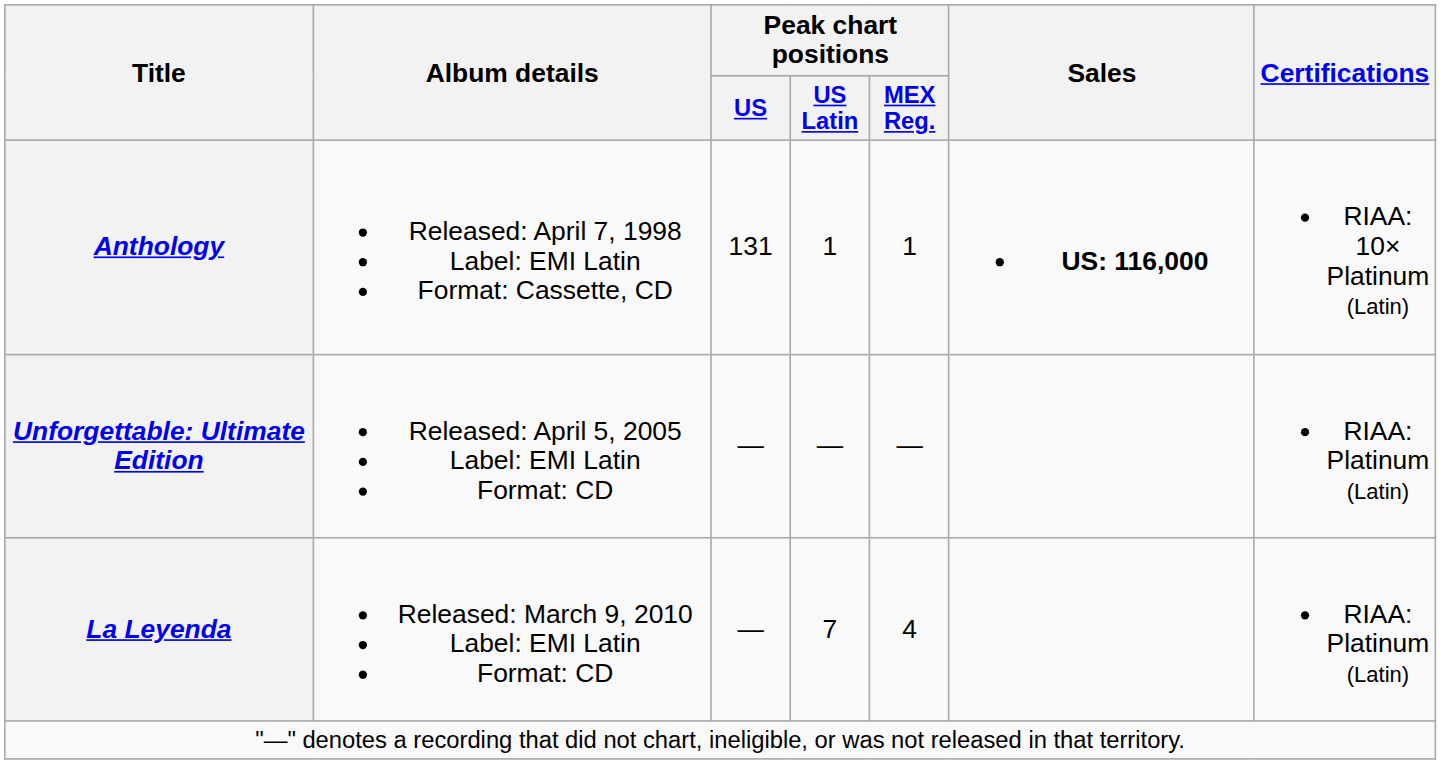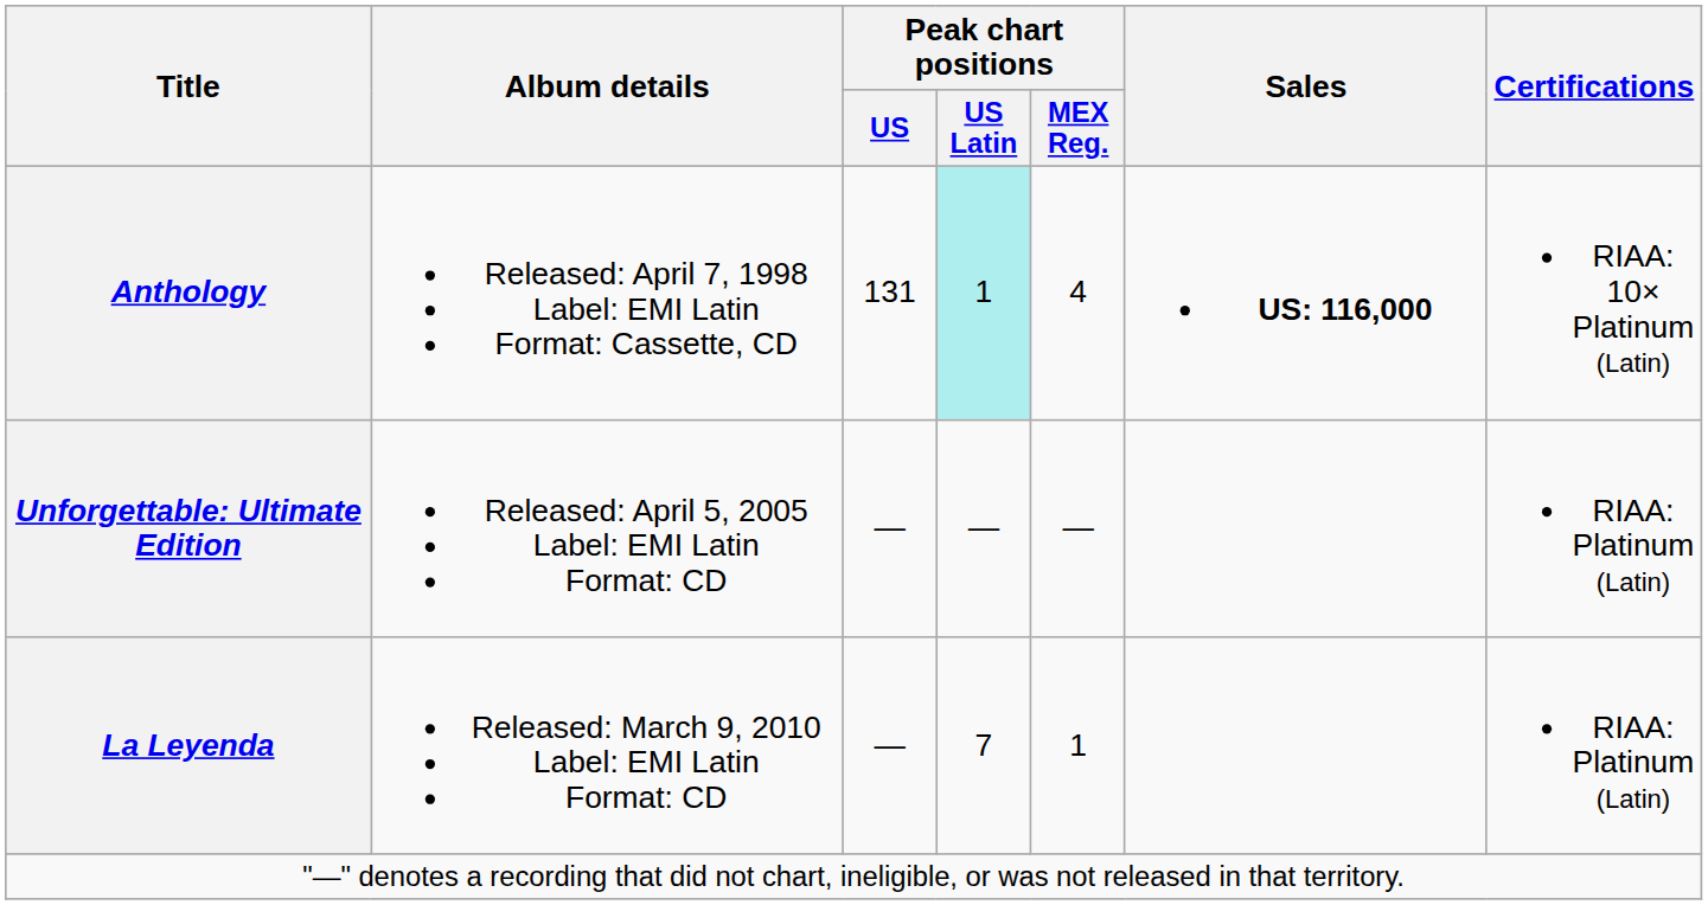 <table class="wikitable plainrowheaders" style="text-align:center;">
 <tr>
 <th scope="col" rowspan="2" style="width:12em;">Title</th>
 <th scope="col" rowspan="2" style="width:16em;">Album details</th>
 <th scope="col" colspan="3">Peak chart positions</th>
 <th scope="col" rowspan="2" style="width:12em;">Sales</th>
 <th scope="col" rowspan="2"><a href='#'>Certifications</a></th>
 </tr>
 <tr>
 <th scope="col" style="width:3em;font-size:90%;"><a href='#'>US</a><br></th>
 <th scope="col" style="width:3em;font-size:90%;"><a href='#'>US<br>Latin</a><br></th>
 <th scope="col" style="width:3em;font-size:90%;"><a href='#'>MEX<br>Reg.</a><br></th>
 </tr>
 <tr>
 <th scope="row"><em><a href='#'>Anthology</a></em></th>
 <td><br><ul><li>Released: April 7, 1998</li><li>Label: EMI Latin</li><li>Format: Cassette, CD</li></ul></td>
 <td>131</td>
-<td>1</td>
-<td>1</td>
+<td style="background: paleturquoise;">1</td>
+<td>4</td>
 <td><strong><br><ul><li>US: 116,000</li></ul></strong></td>
 <td><br><ul><li>RIAA: 10× Platinum <small>(Latin)</small></li></ul></td>
 </tr>
 <tr>
 <th scope="row"><em><a href='#'>Unforgettable: Ultimate Edition</a></em></th>
 <td><br><ul><li>Released: April 5, 2005</li><li>Label: EMI Latin</li><li>Format: CD</li></ul></td>
 <td>—</td>
 <td>—</td>
 <td>—</td>
 <td></td>
 <td><br><ul><li>RIAA: Platinum <small>(Latin)</small></li></ul></td>
 </tr>
 <tr>
 <th scope="row"><em><a href='#'>La Leyenda</a></em></th>
 <td><br><ul><li>Released: March 9, 2010</li><li>Label: EMI Latin</li><li>Format: CD</li></ul></td>
 <td>—</td>
 <td>7</td>
-<td>4</td>
+<td>1</td>
 <td></td>
 <td><br><ul><li>RIAA: Platinum <small>(Latin)</small></li></ul></td>
 </tr>
 <tr>
 <td colspan="14" style="font-size:90%">"—" denotes a recording that did not chart, ineligible, or was not released in that territory.</td>
 </tr>
 </table>
